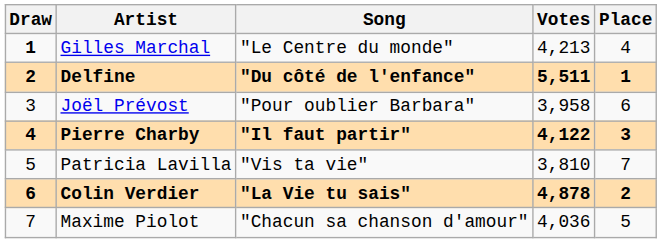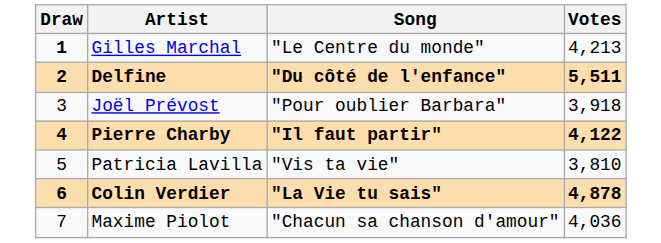 <table class="sortable wikitable" style="margin: 1em auto 1em auto; text-align:center">
 <tr>
 <th>Draw</th>
 <th>Artist</th>
 <th>Song</th>
 <th>Votes</th>
-<th>Place</th>
 </tr>
 <tr>
 <td><strong>1</strong></td>
 <td align="left"><a href='#'>Gilles Marchal</a></td>
 <td align="left">"Le Centre du monde"</td>
 <td>4,213</td>
-<td>4</td>
 </tr>
 <tr style="font-weight:bold; background:navajowhite;">
 <td>2</td>
 <td align="left">Delfine</td>
 <td align="left">"Du côté de l'enfance"</td>
 <td>5,511</td>
-<td>1</td>
 </tr>
 <tr>
 <td>3</td>
 <td align="left"><a href='#'>Joël Prévost</a></td>
 <td align="left">"Pour oublier Barbara"</td>
-<td>3,958</td>
-<td>6</td>
+<td>3,918</td>
 </tr>
 <tr style="font-weight:bold; background:navajowhite;">
 <td>4</td>
 <td align="left">Pierre Charby</td>
 <td align="left">"Il faut partir"</td>
 <td>4,122</td>
-<td>3</td>
 </tr>
 <tr>
 <td>5</td>
 <td align="left">Patricia Lavilla</td>
 <td align="left">"Vis ta vie"</td>
 <td>3,810</td>
-<td>7</td>
 </tr>
 <tr style="font-weight:bold; background:navajowhite;">
 <td>6</td>
 <td align="left">Colin Verdier</td>
 <td align="left">"La Vie tu sais"</td>
 <td>4,878</td>
-<td>2</td>
 </tr>
 <tr>
 <td>7</td>
 <td align="left">Maxime Piolot</td>
 <td align="left">"Chacun sa chanson d'amour"</td>
 <td>4,036</td>
-<td>5</td>
 </tr>
 </table>
